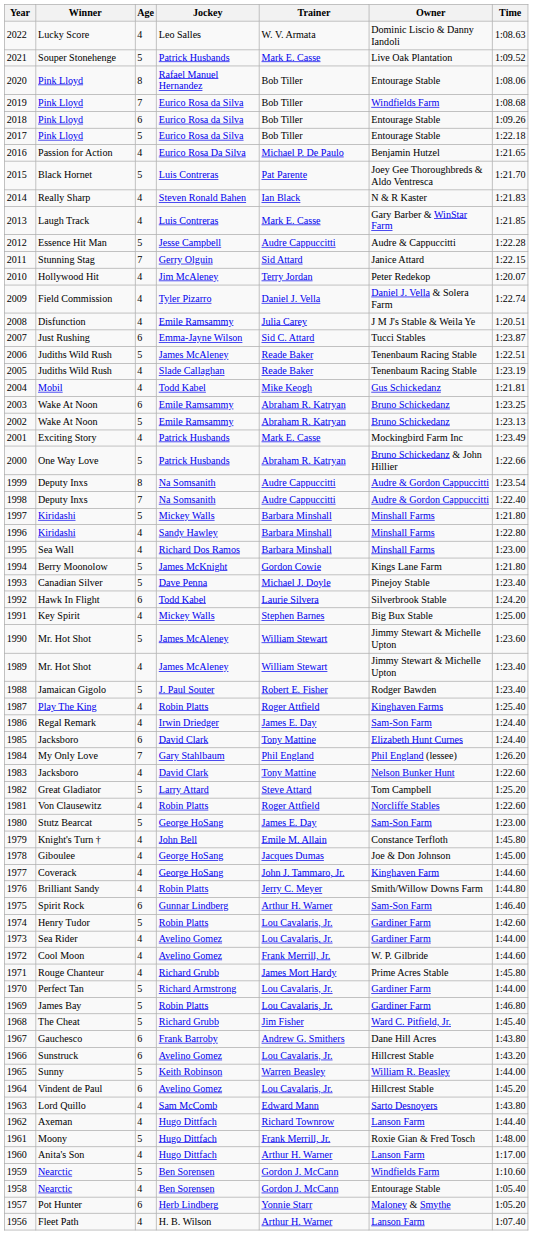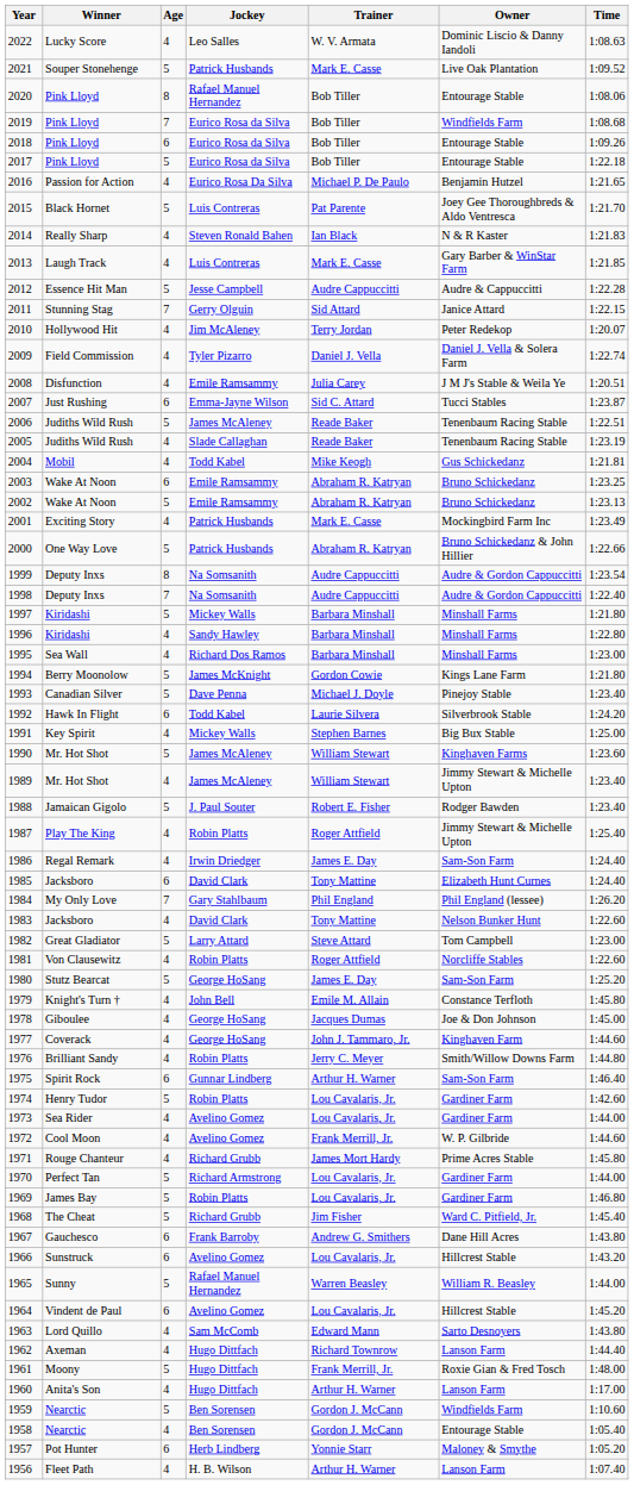 <table class="wikitable sortable" style="font-size:90%">
 <tr>
 <th width="38px">Year <br></th>
 <th width="135px">Winner <br></th>
 <th>Age<br></th>
 <th width="140px">Jockey <br></th>
 <th width="150px">Trainer <br></th>
 <th width="170px">Owner <br></th>
 <th>Time</th>
 </tr>
 <tr>
 <td>2022</td>
 <td>Lucky Score</td>
 <td>4</td>
 <td>Leo Salles</td>
 <td>W. V. Armata</td>
 <td>Dominic Liscio & Danny Iandoli</td>
 <td>1:08.63</td>
 </tr>
 <tr>
 <td>2021</td>
 <td>Souper Stonehenge</td>
 <td>5</td>
 <td><a href='#'>Patrick Husbands</a></td>
 <td><a href='#'>Mark E. Casse</a></td>
 <td>Live Oak Plantation</td>
 <td>1:09.52</td>
 </tr>
 <tr>
 <td>2020</td>
 <td><a href='#'>Pink Lloyd</a></td>
 <td>8</td>
 <td><a href='#'>Rafael Manuel Hernandez</a></td>
 <td>Bob Tiller</td>
 <td>Entourage Stable</td>
 <td>1:08.06</td>
 </tr>
 <tr>
 <td>2019</td>
 <td><a href='#'>Pink Lloyd</a></td>
 <td>7</td>
 <td><a href='#'>Eurico Rosa da Silva</a></td>
 <td>Bob Tiller</td>
 <td><a href='#'>Windfields Farm</a></td>
 <td>1:08.68</td>
 </tr>
 <tr>
 <td>2018</td>
 <td><a href='#'>Pink Lloyd</a></td>
 <td>6</td>
 <td><a href='#'>Eurico Rosa da Silva</a></td>
 <td>Bob Tiller</td>
 <td>Entourage Stable</td>
 <td>1:09.26</td>
 </tr>
 <tr>
 <td>2017</td>
 <td><a href='#'>Pink Lloyd</a></td>
 <td>5</td>
 <td><a href='#'>Eurico Rosa da Silva</a></td>
 <td>Bob Tiller</td>
 <td>Entourage Stable</td>
 <td>1:22.18</td>
 </tr>
 <tr>
 <td>2016</td>
 <td>Passion for Action</td>
 <td>4</td>
 <td><a href='#'>Eurico Rosa Da Silva</a></td>
 <td><a href='#'>Michael P. De Paulo</a></td>
 <td>Benjamin Hutzel</td>
 <td>1:21.65</td>
 </tr>
 <tr>
 <td>2015</td>
 <td>Black Hornet</td>
 <td>5</td>
 <td><a href='#'>Luis Contreras</a></td>
 <td><a href='#'>Pat Parente</a></td>
 <td>Joey Gee Thoroughbreds & Aldo Ventresca</td>
 <td>1:21.70</td>
 </tr>
 <tr>
 <td>2014</td>
 <td>Really Sharp</td>
 <td>4</td>
 <td><a href='#'>Steven Ronald Bahen</a></td>
 <td><a href='#'>Ian Black</a></td>
 <td>N & R Kaster</td>
 <td>1:21.83</td>
 </tr>
 <tr>
 <td>2013</td>
 <td>Laugh Track</td>
 <td>4</td>
 <td><a href='#'>Luis Contreras</a></td>
 <td><a href='#'>Mark E. Casse</a></td>
 <td>Gary Barber & <a href='#'>WinStar Farm</a></td>
 <td>1:21.85</td>
 </tr>
 <tr>
 <td>2012</td>
 <td>Essence Hit Man</td>
 <td>5</td>
 <td><a href='#'>Jesse Campbell</a></td>
 <td><a href='#'>Audre Cappuccitti</a></td>
 <td>Audre & Cappuccitti</td>
 <td>1:22.28</td>
 </tr>
 <tr>
 <td>2011</td>
 <td>Stunning Stag</td>
 <td>7</td>
 <td><a href='#'>Gerry Olguin</a></td>
 <td><a href='#'>Sid Attard</a></td>
 <td>Janice Attard</td>
 <td>1:22.15</td>
 </tr>
 <tr>
 <td>2010</td>
 <td>Hollywood Hit</td>
 <td>4</td>
 <td><a href='#'>Jim McAleney</a></td>
 <td><a href='#'>Terry Jordan</a></td>
 <td>Peter Redekop</td>
 <td>1:20.07</td>
 </tr>
 <tr>
 <td>2009</td>
 <td>Field Commission</td>
 <td>4</td>
 <td><a href='#'>Tyler Pizarro</a></td>
 <td><a href='#'>Daniel J. Vella</a></td>
 <td><a href='#'>Daniel J. Vella</a> & Solera Farm</td>
 <td>1:22.74</td>
 </tr>
 <tr>
 <td>2008</td>
 <td>Disfunction</td>
 <td>4</td>
 <td><a href='#'>Emile Ramsammy</a></td>
 <td><a href='#'>Julia Carey</a></td>
 <td>J M J's Stable & Weila Ye</td>
 <td>1:20.51</td>
 </tr>
 <tr>
 <td>2007</td>
 <td>Just Rushing</td>
 <td>6</td>
 <td><a href='#'>Emma-Jayne Wilson</a></td>
 <td><a href='#'>Sid C. Attard</a></td>
 <td>Tucci Stables</td>
 <td>1:23.87</td>
 </tr>
 <tr>
 <td>2006</td>
 <td>Judiths Wild Rush</td>
 <td>5</td>
 <td><a href='#'>James McAleney</a></td>
 <td><a href='#'>Reade Baker</a></td>
 <td>Tenenbaum Racing Stable</td>
 <td>1:22.51</td>
 </tr>
 <tr>
 <td>2005</td>
 <td>Judiths Wild Rush</td>
 <td>4</td>
 <td><a href='#'>Slade Callaghan</a></td>
 <td><a href='#'>Reade Baker</a></td>
 <td>Tenenbaum Racing Stable</td>
 <td>1:23.19</td>
 </tr>
 <tr>
 <td>2004</td>
 <td><a href='#'>Mobil</a></td>
 <td>4</td>
 <td><a href='#'>Todd Kabel</a></td>
 <td><a href='#'>Mike Keogh</a></td>
 <td><a href='#'>Gus Schickedanz</a></td>
 <td>1:21.81</td>
 </tr>
 <tr>
 <td>2003</td>
 <td>Wake At Noon</td>
 <td>6</td>
 <td><a href='#'>Emile Ramsammy</a></td>
 <td><a href='#'>Abraham R. Katryan</a></td>
 <td><a href='#'>Bruno Schickedanz</a></td>
 <td>1:23.25</td>
 </tr>
 <tr>
 <td>2002</td>
 <td>Wake At Noon</td>
 <td>5</td>
 <td><a href='#'>Emile Ramsammy</a></td>
 <td><a href='#'>Abraham R. Katryan</a></td>
 <td><a href='#'>Bruno Schickedanz</a></td>
 <td>1:23.13</td>
 </tr>
 <tr>
 <td>2001</td>
 <td>Exciting Story</td>
 <td>4</td>
 <td><a href='#'>Patrick Husbands</a></td>
 <td><a href='#'>Mark E. Casse</a></td>
 <td>Mockingbird Farm Inc</td>
 <td>1:23.49</td>
 </tr>
 <tr>
 <td>2000</td>
 <td>One Way Love</td>
 <td>5</td>
 <td><a href='#'>Patrick Husbands</a></td>
 <td><a href='#'>Abraham R. Katryan</a></td>
 <td><a href='#'>Bruno Schickedanz</a> & John Hillier</td>
 <td>1:22.66</td>
 </tr>
 <tr>
 <td>1999</td>
 <td>Deputy Inxs</td>
 <td>8</td>
 <td><a href='#'>Na Somsanith</a></td>
 <td><a href='#'>Audre Cappuccitti</a></td>
 <td><a href='#'>Audre & Gordon Cappuccitti</a></td>
 <td>1:23.54</td>
 </tr>
 <tr>
 <td>1998</td>
 <td>Deputy Inxs</td>
 <td>7</td>
 <td><a href='#'>Na Somsanith</a></td>
 <td><a href='#'>Audre Cappuccitti</a></td>
 <td><a href='#'>Audre & Gordon Cappuccitti</a></td>
 <td>1:22.40</td>
 </tr>
 <tr>
 <td>1997</td>
 <td><a href='#'>Kiridashi</a></td>
 <td>5</td>
 <td><a href='#'>Mickey Walls</a></td>
 <td><a href='#'>Barbara Minshall</a></td>
 <td><a href='#'>Minshall Farms</a></td>
 <td>1:21.80</td>
 </tr>
 <tr>
 <td>1996</td>
 <td><a href='#'>Kiridashi</a></td>
 <td>4</td>
 <td><a href='#'>Sandy Hawley</a></td>
 <td><a href='#'>Barbara Minshall</a></td>
 <td><a href='#'>Minshall Farms</a></td>
 <td>1:22.80</td>
 </tr>
 <tr>
 <td>1995</td>
 <td>Sea Wall</td>
 <td>4</td>
 <td><a href='#'>Richard Dos Ramos</a></td>
 <td><a href='#'>Barbara Minshall</a></td>
 <td><a href='#'>Minshall Farms</a></td>
 <td>1:23.00</td>
 </tr>
 <tr>
 <td>1994</td>
 <td>Berry Moonolow</td>
 <td>5</td>
 <td><a href='#'>James McKnight</a></td>
 <td><a href='#'>Gordon Cowie</a></td>
 <td>Kings Lane Farm</td>
 <td>1:21.80</td>
 </tr>
 <tr>
 <td>1993</td>
 <td>Canadian Silver</td>
 <td>5</td>
 <td><a href='#'>Dave Penna</a></td>
 <td><a href='#'>Michael J. Doyle</a></td>
 <td>Pinejoy Stable</td>
 <td>1:23.40</td>
 </tr>
 <tr>
 <td>1992</td>
 <td>Hawk In Flight</td>
 <td>6</td>
 <td><a href='#'>Todd Kabel</a></td>
 <td><a href='#'>Laurie Silvera</a></td>
 <td>Silverbrook Stable</td>
 <td>1:24.20</td>
 </tr>
 <tr>
 <td>1991</td>
 <td>Key Spirit</td>
 <td>4</td>
 <td><a href='#'>Mickey Walls</a></td>
 <td><a href='#'>Stephen Barnes</a></td>
 <td>Big Bux Stable</td>
 <td>1:25.00</td>
 </tr>
 <tr>
 <td>1990</td>
 <td>Mr. Hot Shot</td>
 <td>5</td>
 <td><a href='#'>James McAleney</a></td>
 <td><a href='#'>William Stewart</a></td>
-<td>Jimmy Stewart & Michelle Upton</td>
+<td><a href='#'>Kinghaven Farms</a></td>
 <td>1:23.60</td>
 </tr>
 <tr>
 <td>1989</td>
 <td>Mr. Hot Shot</td>
 <td>4</td>
 <td><a href='#'>James McAleney</a></td>
 <td><a href='#'>William Stewart</a></td>
 <td>Jimmy Stewart & Michelle Upton</td>
 <td>1:23.40</td>
 </tr>
 <tr>
 <td>1988</td>
 <td>Jamaican Gigolo</td>
 <td>5</td>
 <td><a href='#'>J. Paul Souter</a></td>
 <td><a href='#'>Robert E. Fisher</a></td>
 <td>Rodger Bawden</td>
 <td>1:23.40</td>
 </tr>
 <tr>
 <td>1987</td>
 <td><a href='#'>Play The King</a></td>
 <td>4</td>
 <td><a href='#'>Robin Platts</a></td>
 <td><a href='#'>Roger Attfield</a></td>
-<td><a href='#'>Kinghaven Farms</a></td>
+<td>Jimmy Stewart & Michelle Upton</td>
 <td>1:25.40</td>
 </tr>
 <tr>
 <td>1986</td>
 <td>Regal Remark</td>
 <td>4</td>
 <td><a href='#'>Irwin Driedger</a></td>
 <td><a href='#'>James E. Day</a></td>
 <td><a href='#'>Sam-Son Farm</a></td>
 <td>1:24.40</td>
 </tr>
 <tr>
 <td>1985</td>
 <td>Jacksboro</td>
 <td>6</td>
 <td><a href='#'>David Clark</a></td>
 <td><a href='#'>Tony Mattine</a></td>
 <td><a href='#'>Elizabeth Hunt Curnes</a></td>
 <td>1:24.40</td>
 </tr>
 <tr>
 <td>1984</td>
 <td>My Only Love</td>
 <td>7</td>
 <td><a href='#'>Gary Stahlbaum</a></td>
 <td><a href='#'>Phil England</a></td>
 <td><a href='#'>Phil England</a> (lessee)</td>
 <td>1:26.20</td>
 </tr>
 <tr>
 <td>1983</td>
 <td>Jacksboro</td>
 <td>4</td>
 <td><a href='#'>David Clark</a></td>
 <td><a href='#'>Tony Mattine</a></td>
 <td><a href='#'>Nelson Bunker Hunt</a></td>
 <td>1:22.60</td>
 </tr>
 <tr>
 <td>1982</td>
 <td>Great Gladiator</td>
 <td>5</td>
 <td><a href='#'>Larry Attard</a></td>
 <td><a href='#'>Steve Attard</a></td>
 <td>Tom Campbell</td>
-<td>1:25.20</td>
+<td>1:23.00</td>
 </tr>
 <tr>
 <td>1981</td>
 <td>Von Clausewitz</td>
 <td>4</td>
 <td><a href='#'>Robin Platts</a></td>
 <td><a href='#'>Roger Attfield</a></td>
 <td><a href='#'>Norcliffe Stables</a></td>
 <td>1:22.60</td>
 </tr>
 <tr>
 <td>1980</td>
 <td>Stutz Bearcat</td>
 <td>5</td>
 <td><a href='#'>George HoSang</a></td>
 <td><a href='#'>James E. Day</a></td>
 <td><a href='#'>Sam-Son Farm</a></td>
-<td>1:23.00</td>
+<td>1:25.20</td>
 </tr>
 <tr>
 <td>1979</td>
 <td>Knight's Turn †</td>
 <td>4</td>
 <td><a href='#'>John Bell</a></td>
 <td><a href='#'>Emile M. Allain</a></td>
 <td>Constance Terfloth</td>
 <td>1:45.80</td>
 </tr>
 <tr>
 <td>1978</td>
 <td>Giboulee</td>
 <td>4</td>
 <td><a href='#'>George HoSang</a></td>
 <td><a href='#'>Jacques Dumas</a></td>
 <td>Joe & Don Johnson</td>
 <td>1:45.00</td>
 </tr>
 <tr>
 <td>1977</td>
 <td>Coverack</td>
 <td>4</td>
 <td><a href='#'>George HoSang</a></td>
 <td><a href='#'>John J. Tammaro, Jr.</a></td>
 <td><a href='#'>Kinghaven Farm</a></td>
 <td>1:44.60</td>
 </tr>
 <tr>
 <td>1976</td>
 <td>Brilliant Sandy</td>
 <td>4</td>
 <td><a href='#'>Robin Platts</a></td>
 <td><a href='#'>Jerry C. Meyer</a></td>
 <td>Smith/Willow Downs Farm</td>
 <td>1:44.80</td>
 </tr>
 <tr>
 <td>1975</td>
 <td>Spirit Rock</td>
 <td>6</td>
 <td><a href='#'>Gunnar Lindberg</a></td>
 <td><a href='#'>Arthur H. Warner</a></td>
 <td><a href='#'>Sam-Son Farm</a></td>
 <td>1:46.40</td>
 </tr>
 <tr>
 <td>1974</td>
 <td>Henry Tudor</td>
 <td>5</td>
 <td><a href='#'>Robin Platts</a></td>
 <td><a href='#'>Lou Cavalaris, Jr.</a></td>
 <td><a href='#'>Gardiner Farm</a></td>
 <td>1:42.60</td>
 </tr>
 <tr>
 <td>1973</td>
 <td>Sea Rider</td>
 <td>4</td>
 <td><a href='#'>Avelino Gomez</a></td>
 <td><a href='#'>Lou Cavalaris, Jr.</a></td>
 <td><a href='#'>Gardiner Farm</a></td>
 <td>1:44.00</td>
 </tr>
 <tr>
 <td>1972</td>
 <td>Cool Moon</td>
 <td>4</td>
 <td><a href='#'>Avelino Gomez</a></td>
 <td><a href='#'>Frank Merrill, Jr.</a></td>
 <td>W. P. Gilbride</td>
 <td>1:44.60</td>
 </tr>
 <tr>
 <td>1971</td>
 <td>Rouge Chanteur</td>
 <td>4</td>
 <td><a href='#'>Richard Grubb</a></td>
 <td><a href='#'>James Mort Hardy</a></td>
 <td>Prime Acres Stable</td>
 <td>1:45.80</td>
 </tr>
 <tr>
 <td>1970</td>
 <td>Perfect Tan</td>
 <td>5</td>
 <td><a href='#'>Richard Armstrong</a></td>
 <td><a href='#'>Lou Cavalaris, Jr.</a></td>
 <td><a href='#'>Gardiner Farm</a></td>
 <td>1:44.00</td>
 </tr>
 <tr>
 <td>1969</td>
 <td>James Bay</td>
 <td>5</td>
 <td><a href='#'>Robin Platts</a></td>
 <td><a href='#'>Lou Cavalaris, Jr.</a></td>
 <td><a href='#'>Gardiner Farm</a></td>
 <td>1:46.80</td>
 </tr>
 <tr>
 <td>1968</td>
 <td>The Cheat</td>
 <td>5</td>
 <td><a href='#'>Richard Grubb</a></td>
 <td><a href='#'>Jim Fisher</a></td>
 <td><a href='#'>Ward C. Pitfield, Jr.</a></td>
 <td>1:45.40</td>
 </tr>
 <tr>
 <td>1967</td>
 <td>Gauchesco</td>
 <td>6</td>
 <td><a href='#'>Frank Barroby</a></td>
 <td><a href='#'>Andrew G. Smithers</a></td>
 <td>Dane Hill Acres</td>
 <td>1:43.80</td>
 </tr>
 <tr>
 <td>1966</td>
 <td>Sunstruck</td>
 <td>6</td>
 <td><a href='#'>Avelino Gomez</a></td>
 <td><a href='#'>Lou Cavalaris, Jr.</a></td>
 <td>Hillcrest Stable</td>
 <td>1:43.20</td>
 </tr>
 <tr>
 <td>1965</td>
 <td>Sunny</td>
 <td>5</td>
-<td><a href='#'>Keith Robinson</a></td>
+<td><a href='#'>Rafael Manuel Hernandez</a></td>
 <td><a href='#'>Warren Beasley</a></td>
 <td><a href='#'>William R. Beasley</a></td>
 <td>1:44.00</td>
 </tr>
 <tr>
 <td>1964</td>
 <td>Vindent de Paul</td>
 <td>6</td>
 <td><a href='#'>Avelino Gomez</a></td>
 <td><a href='#'>Lou Cavalaris, Jr.</a></td>
 <td>Hillcrest Stable</td>
 <td>1:45.20</td>
 </tr>
 <tr>
 <td>1963</td>
 <td>Lord Quillo</td>
 <td>4</td>
 <td><a href='#'>Sam McComb</a></td>
 <td><a href='#'>Edward Mann</a></td>
 <td><a href='#'>Sarto Desnoyers</a></td>
 <td>1:43.80</td>
 </tr>
 <tr>
 <td>1962</td>
 <td>Axeman</td>
 <td>4</td>
 <td><a href='#'>Hugo Dittfach</a></td>
 <td><a href='#'>Richard Townrow</a></td>
 <td><a href='#'>Lanson Farm</a></td>
 <td>1:44.40</td>
 </tr>
 <tr>
 <td>1961</td>
 <td>Moony</td>
 <td>5</td>
 <td><a href='#'>Hugo Dittfach</a></td>
 <td><a href='#'>Frank Merrill, Jr.</a></td>
 <td>Roxie Gian & Fred Tosch</td>
 <td>1:48.00</td>
 </tr>
 <tr>
 <td>1960</td>
 <td>Anita's Son</td>
 <td>4</td>
 <td><a href='#'>Hugo Dittfach</a></td>
 <td><a href='#'>Arthur H. Warner</a></td>
 <td><a href='#'>Lanson Farm</a></td>
 <td>1:17.00</td>
 </tr>
 <tr>
 <td>1959</td>
 <td><a href='#'>Nearctic</a></td>
 <td>5</td>
 <td><a href='#'>Ben Sorensen</a></td>
 <td><a href='#'>Gordon J. McCann</a></td>
 <td><a href='#'>Windfields Farm</a></td>
 <td>1:10.60</td>
 </tr>
 <tr>
 <td>1958</td>
 <td><a href='#'>Nearctic</a></td>
 <td>4</td>
 <td><a href='#'>Ben Sorensen</a></td>
 <td><a href='#'>Gordon J. McCann</a></td>
 <td>Entourage Stable</td>
 <td>1:05.40</td>
 </tr>
 <tr>
 <td>1957</td>
 <td>Pot Hunter</td>
 <td>6</td>
 <td><a href='#'>Herb Lindberg</a></td>
 <td><a href='#'>Yonnie Starr</a></td>
 <td><a href='#'>Maloney</a> & <a href='#'>Smythe</a></td>
 <td>1:05.20</td>
 </tr>
 <tr>
 <td>1956</td>
 <td>Fleet Path</td>
 <td>4</td>
 <td>H. B. Wilson</td>
 <td><a href='#'>Arthur H. Warner</a></td>
 <td><a href='#'>Lanson Farm</a></td>
 <td>1:07.40</td>
 </tr>
 </table>
